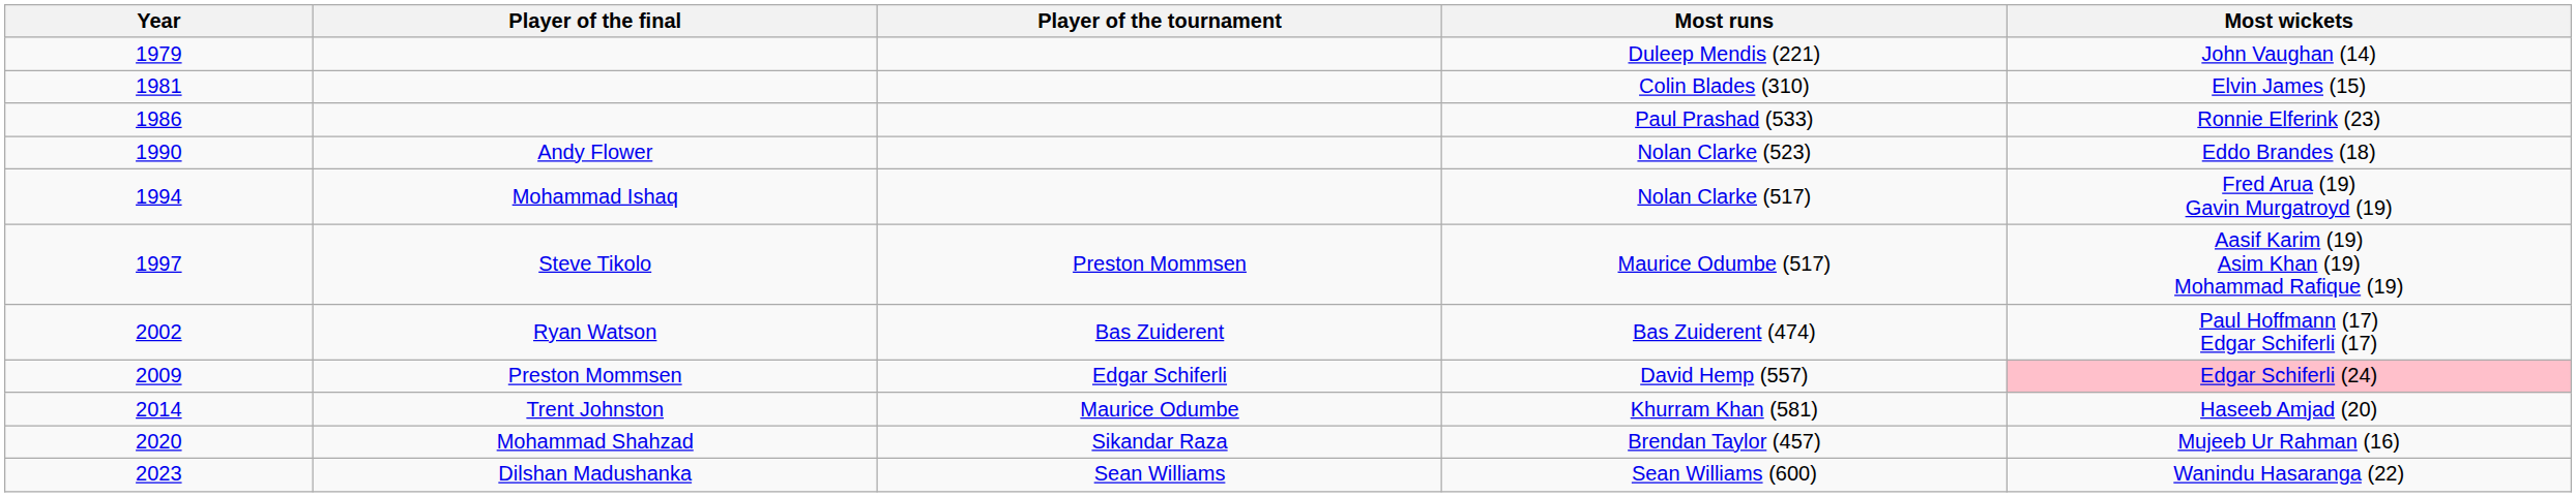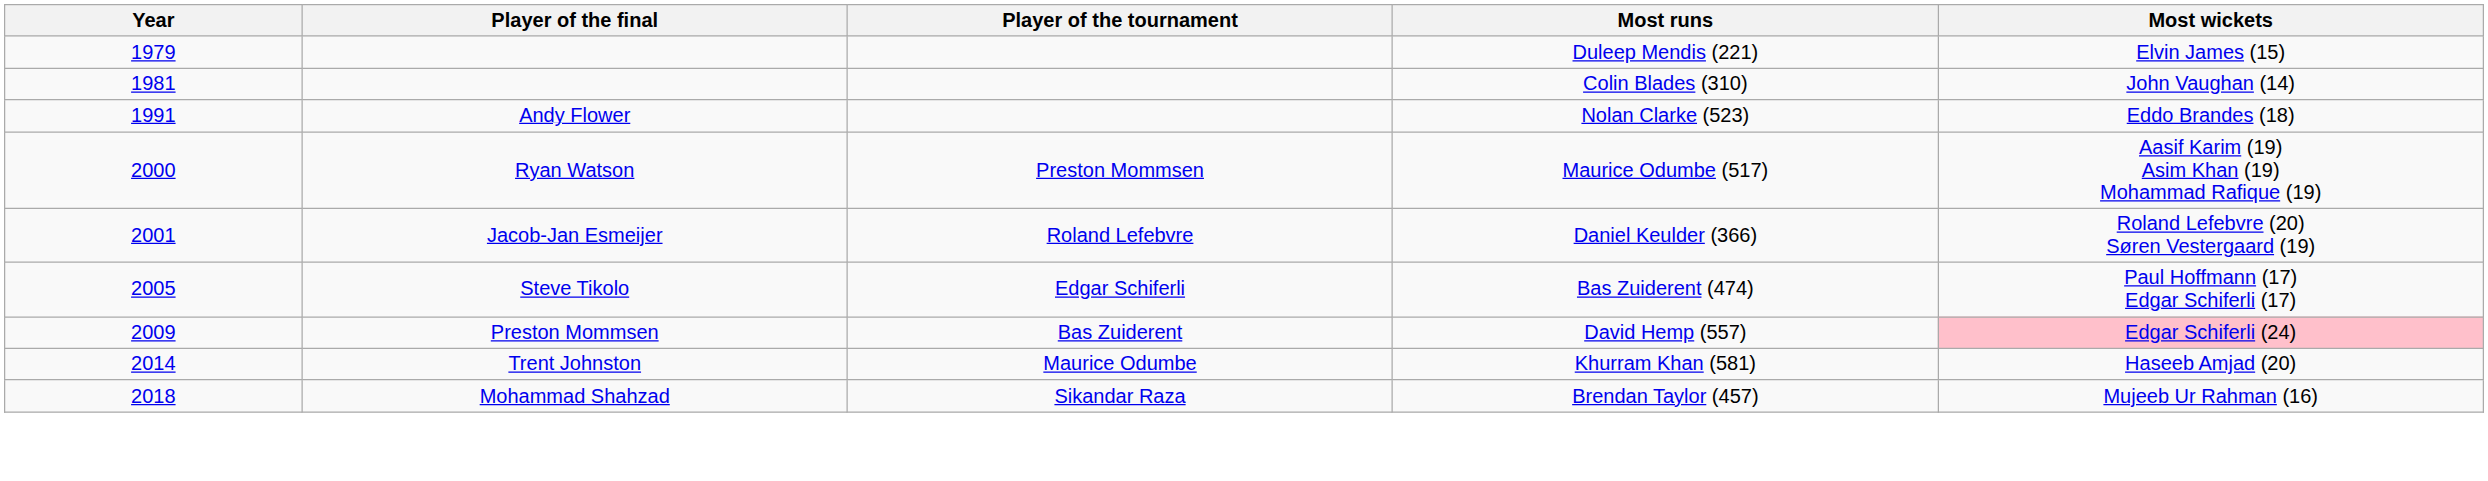 <table class="wikitable sortable" width="100%" style="text-align: center">
 <tr>
 <th width=12%>Year</th>
 <th width=22%>Player of the final</th>
 <th width=22%>Player of the tournament</th>
 <th width=22%>Most runs</th>
 <th width=22%>Most wickets</th>
 </tr>
 <tr>
 <td> <a href='#'>1979</a></td>
 <td></td>
 <td></td>
 <td> <a href='#'>Duleep Mendis</a> (221)</td>
-<td> <a href='#'>John Vaughan</a> (14)</td>
+<td> <a href='#'>Elvin James</a> (15)</td>
 </tr>
 <tr>
 <td> <a href='#'>1981</a></td>
 <td></td>
 <td></td>
 <td> <a href='#'>Colin Blades</a> (310)</td>
-<td> <a href='#'>Elvin James</a> (15)</td>
+<td> <a href='#'>John Vaughan</a> (14)</td>
 </tr>
 <tr>
-<td> <a href='#'>1986</a></td>
-<td></td>
-<td></td>
-<td> <a href='#'>Paul Prashad</a> (533)</td>
-<td> <a href='#'>Ronnie Elferink</a> (23)</td>
-</tr>
-<tr>
-<td> <a href='#'>1990</a></td>
+<td> <a href='#'>1991</a></td>
 <td> <a href='#'>Andy Flower</a></td>
 <td></td>
 <td> <a href='#'>Nolan Clarke</a> (523)</td>
 <td> <a href='#'>Eddo Brandes</a> (18)</td>
 </tr>
 <tr>
-<td> <a href='#'>1994</a></td>
-<td> <a href='#'>Mohammad Ishaq</a></td>
-<td></td>
-<td> <a href='#'>Nolan Clarke</a> (517)</td>
-<td> <a href='#'>Fred Arua</a> (19)<br> <a href='#'>Gavin Murgatroyd</a> (19)</td>
-</tr>
-<tr>
-<td> <a href='#'>1997</a></td>
-<td> <a href='#'>Steve Tikolo</a></td>
+<td> <a href='#'>2000</a></td>
+<td> <a href='#'>Ryan Watson</a></td>
 <td> <a href='#'>Preston Mommsen</a></td>
 <td> <a href='#'>Maurice Odumbe</a> (517)</td>
 <td> <a href='#'>Aasif Karim</a> (19)<br> <a href='#'>Asim Khan</a> (19)<br> <a href='#'>Mohammad Rafique</a> (19)</td>
 </tr>
 <tr>
-<td> <a href='#'>2002</a></td>
-<td> <a href='#'>Ryan Watson</a></td>
-<td> <a href='#'>Bas Zuiderent</a></td>
+<td> <a href='#'>2001</a></td>
+<td> <a href='#'>Jacob-Jan Esmeijer</a></td>
+<td> <a href='#'>Roland Lefebvre</a></td>
+<td> <a href='#'>Daniel Keulder</a> (366)</td>
+<td> <a href='#'>Roland Lefebvre</a> (20)<br> <a href='#'>Søren Vestergaard</a> (19)</td>
+</tr>
+<tr>
+<td> <a href='#'>2005</a></td>
+<td> <a href='#'>Steve Tikolo</a></td>
+<td> <a href='#'>Edgar Schiferli</a></td>
 <td> <a href='#'>Bas Zuiderent</a> (474)</td>
 <td> <a href='#'>Paul Hoffmann</a> (17)<br> <a href='#'>Edgar Schiferli</a> (17)</td>
 </tr>
 <tr>
 <td> <a href='#'>2009</a></td>
 <td> <a href='#'>Preston Mommsen</a></td>
-<td> <a href='#'>Edgar Schiferli</a></td>
+<td> <a href='#'>Bas Zuiderent</a></td>
 <td> <a href='#'>David Hemp</a> (557)</td>
 <td style="background: pink;"> <a href='#'>Edgar Schiferli</a> (24)</td>
 </tr>
 <tr>
 <td> <a href='#'>2014</a></td>
 <td> <a href='#'>Trent Johnston</a></td>
 <td> <a href='#'>Maurice Odumbe</a></td>
 <td> <a href='#'>Khurram Khan</a> (581)</td>
 <td> <a href='#'>Haseeb Amjad</a> (20)</td>
 </tr>
 <tr>
-<td> <a href='#'>2020</a></td>
+<td> <a href='#'>2018</a></td>
 <td> <a href='#'>Mohammad Shahzad</a></td>
 <td> <a href='#'>Sikandar Raza</a></td>
 <td> <a href='#'>Brendan Taylor</a> (457)</td>
 <td> <a href='#'>Mujeeb Ur Rahman</a> (16)</td>
 </tr>
-<tr>
-<td> <a href='#'>2023</a></td>
-<td> <a href='#'>Dilshan Madushanka</a></td>
-<td> <a href='#'>Sean Williams</a></td>
-<td> <a href='#'>Sean Williams</a> (600)</td>
-<td> <a href='#'>Wanindu Hasaranga</a> (22)</td>
-</tr>
 </table>
